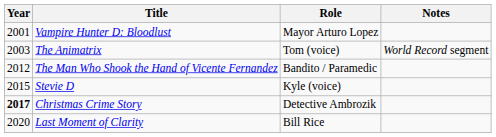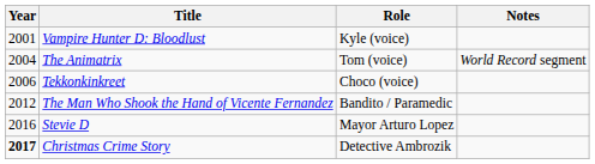 <table class="wikitable sortable">
 <tr>
 <th>Year</th>
 <th>Title</th>
 <th>Role</th>
 <th>Notes</th>
 </tr>
 <tr>
 <td>2001</td>
 <td><em><a href='#'>Vampire Hunter D: Bloodlust</a></em></td>
-<td>Mayor Arturo Lopez</td>
+<td>Kyle (voice)</td>
 <td></td>
 </tr>
 <tr>
-<td>2003</td>
+<td>2004</td>
 <td><em><a href='#'>The Animatrix</a></em></td>
 <td>Tom (voice)</td>
 <td><em>World Record</em> segment</td>
+</tr>
+<tr>
+<td>2006</td>
+<td><em><a href='#'>Tekkonkinkreet</a></em></td>
+<td>Choco (voice)</td>
+<td></td>
 </tr>
 <tr>
 <td>2012</td>
 <td><em><a href='#'>The Man Who Shook the Hand of Vicente Fernandez</a></em></td>
 <td>Bandito / Paramedic</td>
 <td></td>
 </tr>
 <tr>
-<td>2015</td>
+<td>2016</td>
 <td><em><a href='#'>Stevie D</a></em></td>
-<td>Kyle (voice)</td>
+<td>Mayor Arturo Lopez</td>
 <td></td>
 </tr>
 <tr>
 <td><strong>2017</strong></td>
 <td><em><a href='#'>Christmas Crime Story</a></em></td>
 <td>Detective Ambrozik</td>
 <td></td>
 </tr>
-<tr>
-<td>2020</td>
-<td><em><a href='#'>Last Moment of Clarity</a></em></td>
-<td>Bill Rice</td>
-<td></td>
-</tr>
 </table>
